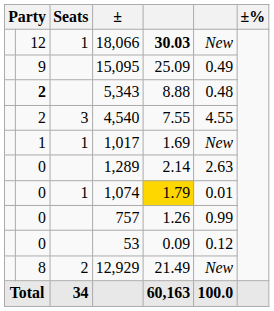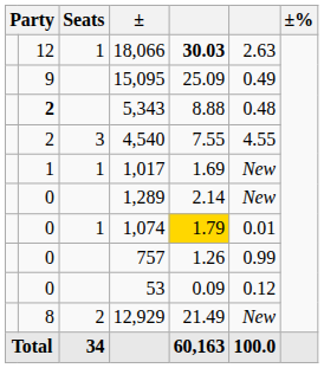 <table class=wikitable>
 <tr>
 <th colspan=2 align=center>Party</th>
 <th>Seats</th>
 <th>±</th>
 <th></th>
 <th></th>
 <th>±%</th>
 </tr>
 <tr>
 <td></td>
 <td align=right>12</td>
 <td align=right>1</td>
 <td align=right>18,066</td>
 <td align=right><strong>30.03</strong></td>
-<td align=right><em>New</em></td>
+<td align=right>2.63</td>
 </tr>
 <tr>
 <td></td>
 <td align=right>9</td>
 <td align=right></td>
 <td align=right>15,095</td>
 <td align=right>25.09</td>
 <td align=right>0.49</td>
 </tr>
 <tr>
 <td></td>
 <td align=right><strong>2</strong></td>
 <td align=right></td>
 <td align=right>5,343</td>
 <td align=right>8.88</td>
 <td align=right>0.48</td>
 </tr>
 <tr>
 <td></td>
 <td align=right>2</td>
 <td align=right>3</td>
 <td align=right>4,540</td>
 <td align=right>7.55</td>
 <td align=right>4.55</td>
 </tr>
 <tr>
 <td></td>
 <td align=right>1</td>
 <td align=right>1</td>
 <td align=right>1,017</td>
 <td align=right>1.69</td>
 <td align=right><em>New</em></td>
 </tr>
 <tr>
 <td></td>
 <td align=right>0</td>
 <td align=right></td>
 <td align=right>1,289</td>
 <td align=right>2.14</td>
-<td align=right>2.63</td>
+<td align=right><em>New</em></td>
 </tr>
 <tr>
 <td></td>
 <td align=right>0</td>
 <td align=right>1</td>
 <td align=right>1,074</td>
 <td align=right style="background: gold;">1.79</td>
 <td align=right>0.01</td>
 </tr>
 <tr>
 <td></td>
 <td align=right>0</td>
 <td align=right></td>
 <td align=right>757</td>
 <td align=right>1.26</td>
 <td align=right>0.99</td>
 </tr>
 <tr>
 <td></td>
 <td align=right>0</td>
 <td align=right></td>
 <td align=right>53</td>
 <td align=right>0.09</td>
 <td align=right>0.12</td>
 </tr>
 <tr>
 <td></td>
 <td align=right>8</td>
 <td align=right>2</td>
 <td align=right>12,929</td>
 <td align=right>21.49</td>
 <td align=right><em>New</em></td>
 </tr>
 <tr style="font-weight:bold; background:rgb(232,232,232);">
 <td colspan=2 align=center>Total</td>
 <td align=right>34</td>
 <td align=center></td>
 <td align=right>60,163</td>
 <td align=center>100.0</td>
 <td align=center></td>
 </tr>
 </table>
